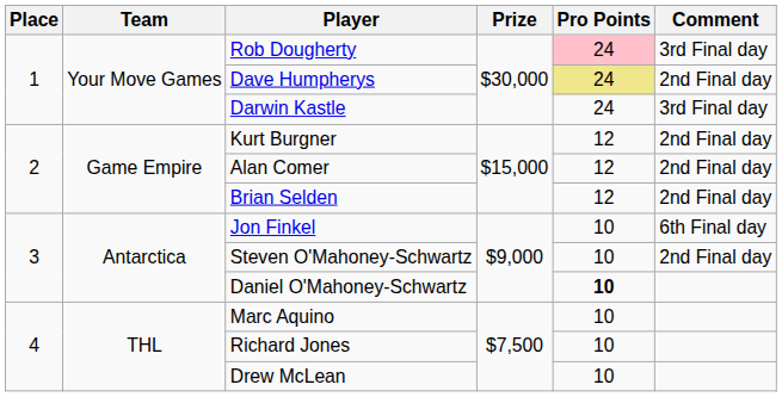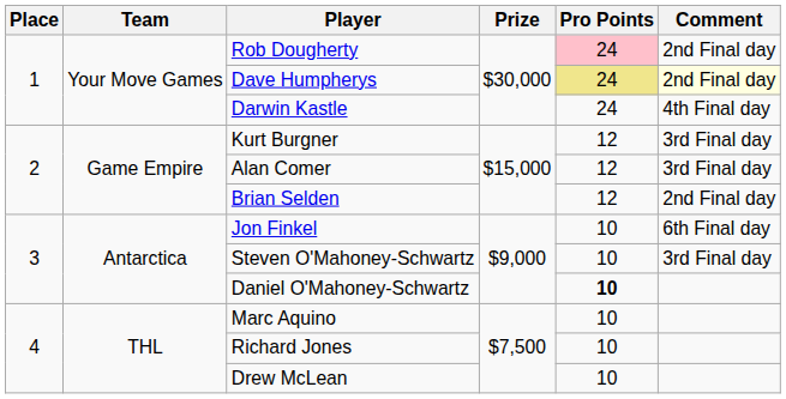 <table class="wikitable">
 <tr>
 <th>Place</th>
 <th>Team</th>
 <th>Player</th>
 <th>Prize</th>
 <th>Pro Points</th>
 <th>Comment</th>
 </tr>
 <tr>
 <td style="text-align:center;" rowspan="3">1</td>
 <td style="text-align:center;" rowspan="3">Your Move Games</td>
 <td> <a href='#'>Rob Dougherty</a></td>
 <td style="text-align:center;" rowspan="3">$30,000</td>
 <td align=center style="background: pink;">24</td>
-<td>3rd Final day</td>
+<td>2nd Final day</td>
 </tr>
 <tr>
 <td> <a href='#'>Dave Humpherys</a></td>
 <td align=center style="background: khaki;">24</td>
-<td>2nd Final day</td>
+<td style="background: lightyellow;">2nd Final day</td>
 </tr>
 <tr>
 <td> <a href='#'>Darwin Kastle</a></td>
 <td align=center>24</td>
-<td>3rd Final day</td>
+<td>4th Final day</td>
 </tr>
 <tr>
 <td style="text-align:center;" rowspan="3">2</td>
 <td style="text-align:center;" rowspan="3">Game Empire</td>
 <td> Kurt Burgner</td>
 <td style="text-align:center;" rowspan="3">$15,000</td>
 <td align=center>12</td>
-<td>2nd Final day</td>
+<td>3rd Final day</td>
 </tr>
 <tr>
 <td> Alan Comer</td>
 <td align=center>12</td>
-<td>2nd Final day</td>
+<td>3rd Final day</td>
 </tr>
 <tr>
 <td> <a href='#'>Brian Selden</a></td>
 <td align=center>12</td>
 <td>2nd Final day</td>
 </tr>
 <tr>
 <td style="text-align:center;" rowspan="3">3</td>
 <td style="text-align:center;" rowspan="3">Antarctica</td>
 <td> <a href='#'>Jon Finkel</a></td>
 <td style="text-align:center;" rowspan="3">$9,000</td>
 <td align=center>10</td>
 <td>6th Final day</td>
 </tr>
 <tr>
 <td> Steven O'Mahoney-Schwartz</td>
 <td align=center>10</td>
-<td>2nd Final day</td>
+<td>3rd Final day</td>
 </tr>
 <tr>
 <td> Daniel O'Mahoney-Schwartz</td>
 <td align=center><strong>10</strong></td>
 <td></td>
 </tr>
 <tr>
 <td style="text-align:center;" rowspan="3">4</td>
 <td style="text-align:center;" rowspan="3">THL</td>
 <td> Marc Aquino</td>
 <td style="text-align:center;" rowspan="3">$7,500</td>
 <td align=center>10</td>
 <td></td>
 </tr>
 <tr>
 <td> Richard Jones</td>
 <td align=center>10</td>
 <td></td>
 </tr>
 <tr>
 <td> Drew McLean</td>
 <td align=center>10</td>
 <td></td>
 </tr>
 </table>
